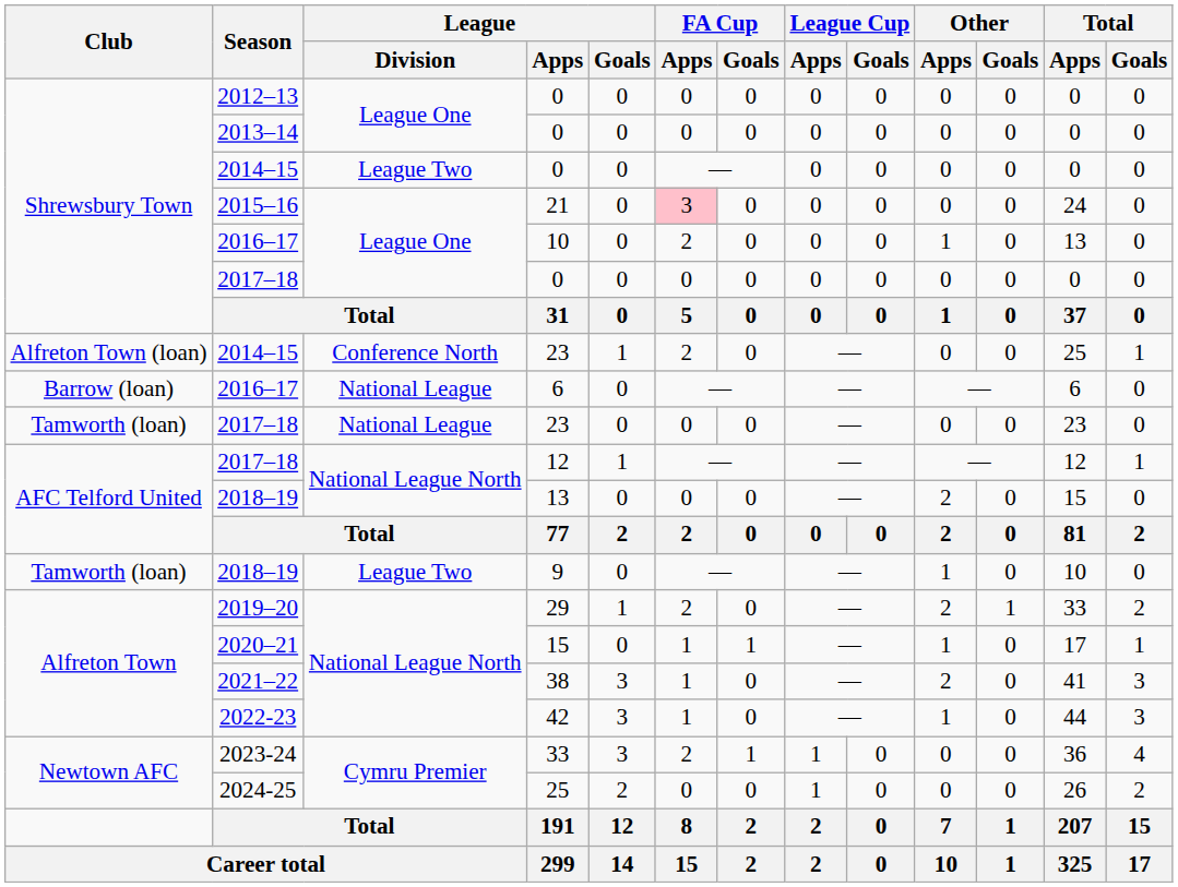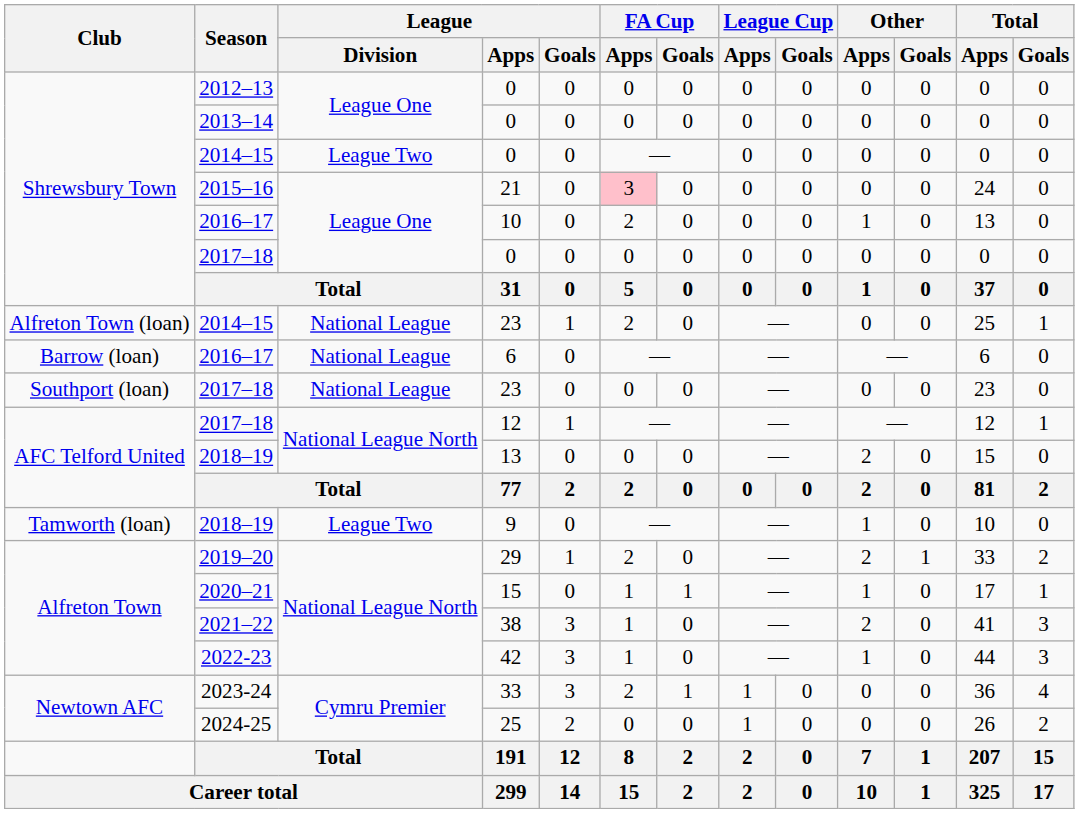 <table class="wikitable" style="text-align: center">
 <tr>
 <th rowspan="2">Club</th>
 <th rowspan="2">Season</th>
 <th colspan="3">League</th>
 <th colspan="2"><a href='#'>FA Cup</a></th>
 <th colspan="2"><a href='#'>League Cup</a></th>
 <th colspan="2">Other</th>
 <th colspan="2">Total</th>
 </tr>
 <tr>
 <th>Division</th>
 <th>Apps</th>
 <th>Goals</th>
 <th>Apps</th>
 <th>Goals</th>
 <th>Apps</th>
 <th>Goals</th>
 <th>Apps</th>
 <th>Goals</th>
 <th>Apps</th>
 <th>Goals</th>
 </tr>
 <tr>
 <td rowspan="7"><a href='#'>Shrewsbury Town</a></td>
 <td><a href='#'>2012–13</a></td>
 <td rowspan="2"><a href='#'>League One</a></td>
 <td>0</td>
 <td>0</td>
 <td>0</td>
 <td>0</td>
 <td>0</td>
 <td>0</td>
 <td>0</td>
 <td>0</td>
 <td>0</td>
 <td>0</td>
 </tr>
 <tr>
 <td><a href='#'>2013–14</a></td>
 <td>0</td>
 <td>0</td>
 <td>0</td>
 <td>0</td>
 <td>0</td>
 <td>0</td>
 <td>0</td>
 <td>0</td>
 <td>0</td>
 <td>0</td>
 </tr>
 <tr>
 <td><a href='#'>2014–15</a></td>
 <td><a href='#'>League Two</a></td>
 <td>0</td>
 <td>0</td>
 <td colspan="2">—</td>
 <td>0</td>
 <td>0</td>
 <td>0</td>
 <td>0</td>
 <td>0</td>
 <td>0</td>
 </tr>
 <tr>
 <td><a href='#'>2015–16</a></td>
 <td rowspan="3"><a href='#'>League One</a></td>
 <td>21</td>
 <td>0</td>
 <td style="background: pink;">3</td>
 <td>0</td>
 <td>0</td>
 <td>0</td>
 <td>0</td>
 <td>0</td>
 <td>24</td>
 <td>0</td>
 </tr>
 <tr>
 <td><a href='#'>2016–17</a></td>
 <td>10</td>
 <td>0</td>
 <td>2</td>
 <td>0</td>
 <td>0</td>
 <td>0</td>
 <td>1</td>
 <td>0</td>
 <td>13</td>
 <td>0</td>
 </tr>
 <tr>
 <td><a href='#'>2017–18</a></td>
 <td>0</td>
 <td>0</td>
 <td>0</td>
 <td>0</td>
 <td>0</td>
 <td>0</td>
 <td>0</td>
 <td>0</td>
 <td>0</td>
 <td>0</td>
 </tr>
 <tr>
 <th colspan="2">Total</th>
 <th>31</th>
 <th>0</th>
 <th>5</th>
 <th>0</th>
 <th>0</th>
 <th>0</th>
 <th>1</th>
 <th>0</th>
 <th>37</th>
 <th>0</th>
 </tr>
 <tr>
 <td><a href='#'>Alfreton Town</a> (loan)</td>
 <td><a href='#'>2014–15</a></td>
-<td><a href='#'>Conference North</a></td>
+<td><a href='#'>National League</a></td>
 <td>23</td>
 <td>1</td>
 <td>2</td>
 <td>0</td>
 <td colspan="2">—</td>
 <td>0</td>
 <td>0</td>
 <td>25</td>
 <td>1</td>
 </tr>
 <tr>
 <td><a href='#'>Barrow</a> (loan)</td>
 <td><a href='#'>2016–17</a></td>
 <td><a href='#'>National League</a></td>
 <td>6</td>
 <td>0</td>
 <td colspan="2">—</td>
 <td colspan="2">—</td>
 <td colspan="2">—</td>
 <td>6</td>
 <td>0</td>
 </tr>
 <tr>
-<td><a href='#'>Tamworth</a> (loan)</td>
+<td><a href='#'>Southport</a> (loan)</td>
 <td><a href='#'>2017–18</a></td>
 <td><a href='#'>National League</a></td>
 <td>23</td>
 <td>0</td>
 <td>0</td>
 <td>0</td>
 <td colspan="2">—</td>
 <td>0</td>
 <td>0</td>
 <td>23</td>
 <td>0</td>
 </tr>
 <tr>
 <td rowspan="3"><a href='#'>AFC Telford United</a></td>
 <td><a href='#'>2017–18</a></td>
 <td rowspan="2"><a href='#'>National League North</a></td>
 <td>12</td>
 <td>1</td>
 <td colspan="2">—</td>
 <td colspan="2">—</td>
 <td colspan="2">—</td>
 <td>12</td>
 <td>1</td>
 </tr>
 <tr>
 <td><a href='#'>2018–19</a></td>
 <td>13</td>
 <td>0</td>
 <td>0</td>
 <td>0</td>
 <td colspan="2">—</td>
 <td>2</td>
 <td>0</td>
 <td>15</td>
 <td>0</td>
 </tr>
 <tr>
 <th colspan="2">Total</th>
 <th>77</th>
 <th>2</th>
 <th>2</th>
 <th>0</th>
 <th>0</th>
 <th>0</th>
 <th>2</th>
 <th>0</th>
 <th>81</th>
 <th>2</th>
 </tr>
 <tr>
 <td><a href='#'>Tamworth</a> (loan)</td>
 <td><a href='#'>2018–19</a></td>
 <td><a href='#'>League Two</a></td>
 <td>9</td>
 <td>0</td>
 <td colspan="2">—</td>
 <td colspan="2">—</td>
 <td>1</td>
 <td 1>0</td>
 <td>10</td>
 <td>0</td>
 </tr>
 <tr>
 <td rowspan="4"><a href='#'>Alfreton Town</a></td>
 <td><a href='#'>2019–20</a></td>
 <td rowspan="4"><a href='#'>National League North</a></td>
 <td>29</td>
 <td>1</td>
 <td>2</td>
 <td>0</td>
 <td colspan="2">—</td>
 <td>2</td>
 <td>1</td>
 <td>33</td>
 <td>2</td>
 </tr>
 <tr>
 <td><a href='#'>2020–21</a></td>
 <td>15</td>
 <td>0</td>
 <td>1</td>
 <td>1</td>
 <td colspan="2">—</td>
 <td>1</td>
 <td>0</td>
 <td>17</td>
 <td>1</td>
 </tr>
 <tr>
 <td><a href='#'>2021–22</a></td>
 <td>38</td>
 <td>3</td>
 <td>1</td>
 <td>0</td>
 <td colspan="2">—</td>
 <td>2</td>
 <td>0</td>
 <td>41</td>
 <td>3</td>
 </tr>
 <tr>
 <td><a href='#'>2022-23</a></td>
 <td>42</td>
 <td>3</td>
 <td>1</td>
 <td>0</td>
 <td colspan="2">—</td>
 <td>1</td>
 <td>0</td>
 <td>44</td>
 <td>3</td>
 </tr>
 <tr>
 <td rowspan="2"><a href='#'>Newtown AFC</a></td>
 <td>2023-24</td>
 <td rowspan="2"><a href='#'>Cymru Premier</a></td>
 <td>33</td>
 <td>3</td>
 <td>2</td>
 <td>1</td>
 <td>1</td>
 <td>0</td>
 <td>0</td>
 <td>0</td>
 <td>36</td>
 <td>4</td>
 </tr>
 <tr>
 <td>2024-25</td>
 <td>25</td>
 <td>2</td>
 <td>0</td>
 <td>0</td>
 <td>1</td>
 <td>0</td>
 <td>0</td>
 <td>0</td>
 <td>26</td>
 <td>2</td>
 </tr>
 <tr>
 <td></td>
 <th colspan="2">Total</th>
 <th>191</th>
 <th>12</th>
 <th>8</th>
 <th>2</th>
 <th>2</th>
 <th>0</th>
 <th>7</th>
 <th>1</th>
 <th>207</th>
 <th>15</th>
 </tr>
 <tr>
 <th colspan="3">Career total</th>
 <th>299</th>
 <th>14</th>
 <th>15</th>
 <th>2</th>
 <th>2</th>
 <th>0</th>
 <th>10</th>
 <th>1</th>
 <th>325</th>
 <th>17</th>
 </tr>
 </table>
